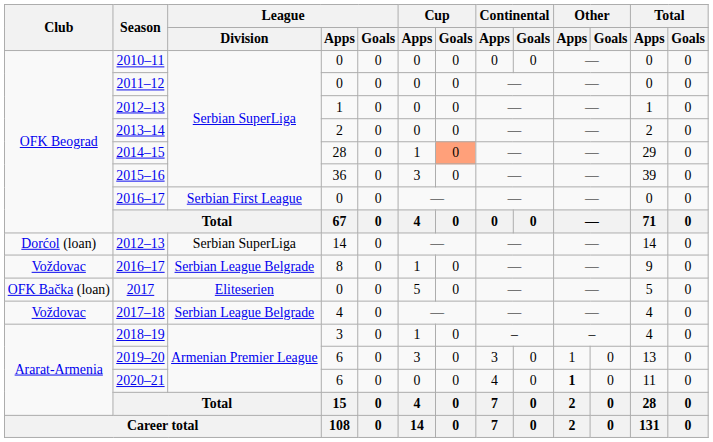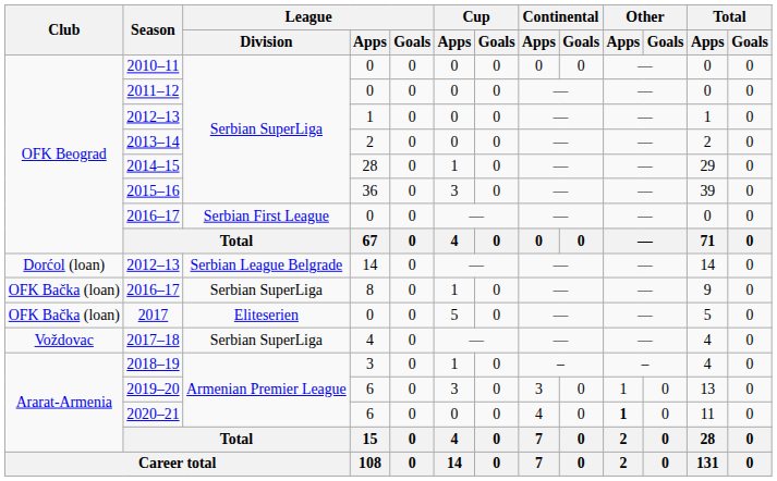 <table class="wikitable" style="text-align: center;font-size:90%">
 <tr>
 <th rowspan="2">Club</th>
 <th rowspan="2">Season</th>
 <th colspan="3">League</th>
 <th colspan="2">Cup</th>
 <th colspan="2">Continental</th>
 <th colspan="2">Other</th>
 <th colspan="2">Total</th>
 </tr>
 <tr>
 <th>Division</th>
 <th>Apps</th>
 <th>Goals</th>
 <th>Apps</th>
 <th>Goals</th>
 <th>Apps</th>
 <th>Goals</th>
 <th>Apps</th>
 <th>Goals</th>
 <th>Apps</th>
 <th>Goals</th>
 </tr>
 <tr>
 <td rowspan="8" valign="center"><a href='#'>OFK Beograd</a></td>
 <td><a href='#'>2010–11</a></td>
 <td rowspan=6><a href='#'>Serbian SuperLiga</a></td>
 <td>0</td>
 <td>0</td>
 <td>0</td>
 <td>0</td>
 <td>0</td>
 <td>0</td>
 <td colspan="2">—</td>
 <td>0</td>
 <td>0</td>
 </tr>
 <tr>
 <td><a href='#'>2011–12</a></td>
 <td>0</td>
 <td>0</td>
 <td>0</td>
 <td>0</td>
 <td colspan="2">—</td>
 <td colspan="2">—</td>
 <td>0</td>
 <td>0</td>
 </tr>
 <tr>
 <td><a href='#'>2012–13</a></td>
 <td>1</td>
 <td>0</td>
 <td>0</td>
 <td>0</td>
 <td colspan="2">—</td>
 <td colspan="2">—</td>
 <td>1</td>
 <td>0</td>
 </tr>
 <tr>
 <td><a href='#'>2013–14</a></td>
 <td>2</td>
 <td>0</td>
 <td>0</td>
 <td>0</td>
 <td colspan="2">—</td>
 <td colspan="2">—</td>
 <td>2</td>
 <td>0</td>
 </tr>
 <tr>
 <td><a href='#'>2014–15</a></td>
 <td>28</td>
 <td>0</td>
 <td>1</td>
-<td style="background: lightsalmon;">0</td>
+<td>0</td>
 <td colspan="2">—</td>
 <td colspan="2">—</td>
 <td>29</td>
 <td>0</td>
 </tr>
 <tr>
 <td><a href='#'>2015–16</a></td>
 <td>36</td>
 <td>0</td>
 <td>3</td>
 <td>0</td>
 <td colspan="2">—</td>
 <td colspan="2">—</td>
 <td>39</td>
 <td>0</td>
 </tr>
 <tr>
 <td><a href='#'>2016–17</a></td>
 <td><a href='#'>Serbian First League</a></td>
 <td>0</td>
 <td>0</td>
 <td colspan="2">—</td>
 <td colspan="2">—</td>
 <td colspan="2">—</td>
 <td>0</td>
 <td>0</td>
 </tr>
 <tr>
 <th colspan="2">Total</th>
 <th>67</th>
 <th>0</th>
 <th>4</th>
 <th>0</th>
 <th>0</th>
 <th>0</th>
 <th colspan="2">—</th>
 <th>71</th>
 <th>0</th>
 </tr>
 <tr>
 <td><a href='#'>Dorćol</a> (loan)</td>
 <td><a href='#'>2012–13</a></td>
-<td>Serbian SuperLiga</td>
+<td><a href='#'>Serbian League Belgrade</a></td>
 <td>14</td>
 <td>0</td>
 <td colspan="2">—</td>
 <td colspan="2">—</td>
 <td colspan="2">—</td>
 <td>14</td>
 <td>0</td>
 </tr>
 <tr>
-<td><a href='#'>Voždovac</a></td>
+<td><a href='#'>OFK Bačka</a> (loan)</td>
 <td><a href='#'>2016–17</a></td>
-<td><a href='#'>Serbian League Belgrade</a></td>
+<td>Serbian SuperLiga</td>
 <td>8</td>
 <td>0</td>
 <td>1</td>
 <td>0</td>
 <td colspan="2">—</td>
 <td colspan="2">—</td>
 <td>9</td>
 <td>0</td>
 </tr>
 <tr>
 <td><a href='#'>OFK Bačka</a> (loan)</td>
 <td><a href='#'>2017</a></td>
 <td><a href='#'>Eliteserien</a></td>
 <td>0</td>
 <td>0</td>
 <td>5</td>
 <td>0</td>
 <td colspan="2">—</td>
 <td colspan="2">—</td>
 <td>5</td>
 <td>0</td>
 </tr>
 <tr>
 <td><a href='#'>Voždovac</a></td>
 <td><a href='#'>2017–18</a></td>
-<td><a href='#'>Serbian League Belgrade</a></td>
+<td>Serbian SuperLiga</td>
 <td>4</td>
 <td>0</td>
 <td colspan="2">—</td>
 <td colspan="2">—</td>
 <td colspan="2">—</td>
 <td>4</td>
 <td>0</td>
 </tr>
 <tr>
 <td rowspan="4"><a href='#'>Ararat-Armenia</a></td>
 <td><a href='#'>2018–19</a></td>
 <td rowspan="3"><a href='#'>Armenian Premier League</a></td>
 <td>3</td>
 <td>0</td>
 <td>1</td>
 <td>0</td>
 <td colspan="2">–</td>
 <td colspan="2">–</td>
 <td>4</td>
 <td>0</td>
 </tr>
 <tr>
 <td><a href='#'>2019–20</a></td>
 <td>6</td>
 <td>0</td>
 <td>3</td>
 <td>0</td>
 <td>3</td>
 <td>0</td>
 <td>1</td>
 <td>0</td>
 <td>13</td>
 <td>0</td>
 </tr>
 <tr>
 <td><a href='#'>2020–21</a></td>
 <td>6</td>
 <td>0</td>
 <td>0</td>
 <td>0</td>
 <td>4</td>
 <td>0</td>
 <td><strong>1</strong></td>
 <td>0</td>
 <td>11</td>
 <td>0</td>
 </tr>
 <tr>
 <th colspan="2">Total</th>
 <th>15</th>
 <th>0</th>
 <th>4</th>
 <th>0</th>
 <th>7</th>
 <th>0</th>
 <th>2</th>
 <th>0</th>
 <th>28</th>
 <th>0</th>
 </tr>
 <tr>
 <th colspan="3">Career total</th>
 <th>108</th>
 <th>0</th>
 <th>14</th>
 <th>0</th>
 <th>7</th>
 <th>0</th>
 <th>2</th>
 <th>0</th>
 <th>131</th>
 <th>0</th>
 </tr>
 </table>
